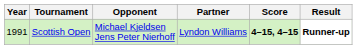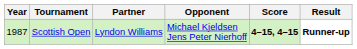 <table class="sortable wikitable" style="font-size: 90%;">
 <tr>
 <th>Year</th>
 <th>Tournament</th>
+<th>Partner</th>
 <th>Opponent</th>
-<th>Partner</th>
 <th>Score</th>
 <th>Result</th>
 </tr>
 <tr style="background:#D4F1C5">
-<td align="center">1991</td>
+<td align="center">1987</td>
 <td align="left"><a href='#'>Scottish Open</a></td>
+<td align="left"> <a href='#'>Lyndon Williams</a></td>
 <td align="left"> <a href='#'>Michael Kjeldsen</a> <br>  <a href='#'>Jens Peter Nierhoff</a></td>
-<td align="left"> <a href='#'>Lyndon Williams</a></td>
 <td align="left"><strong>4–15, 4–15</strong></td>
 <td style="text-align:left; background:white"> <strong>Runner-up</strong></td>
 </tr>
 </table>
